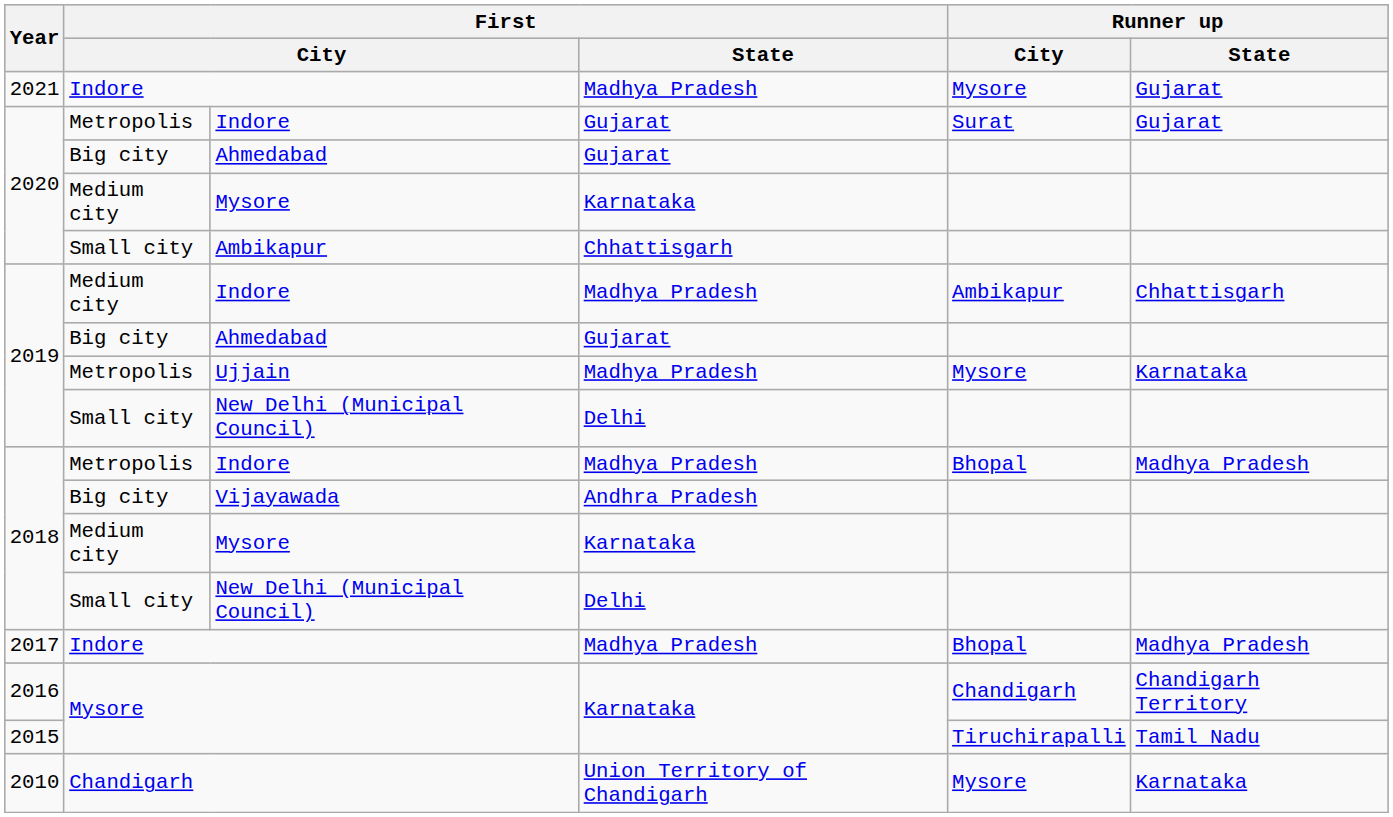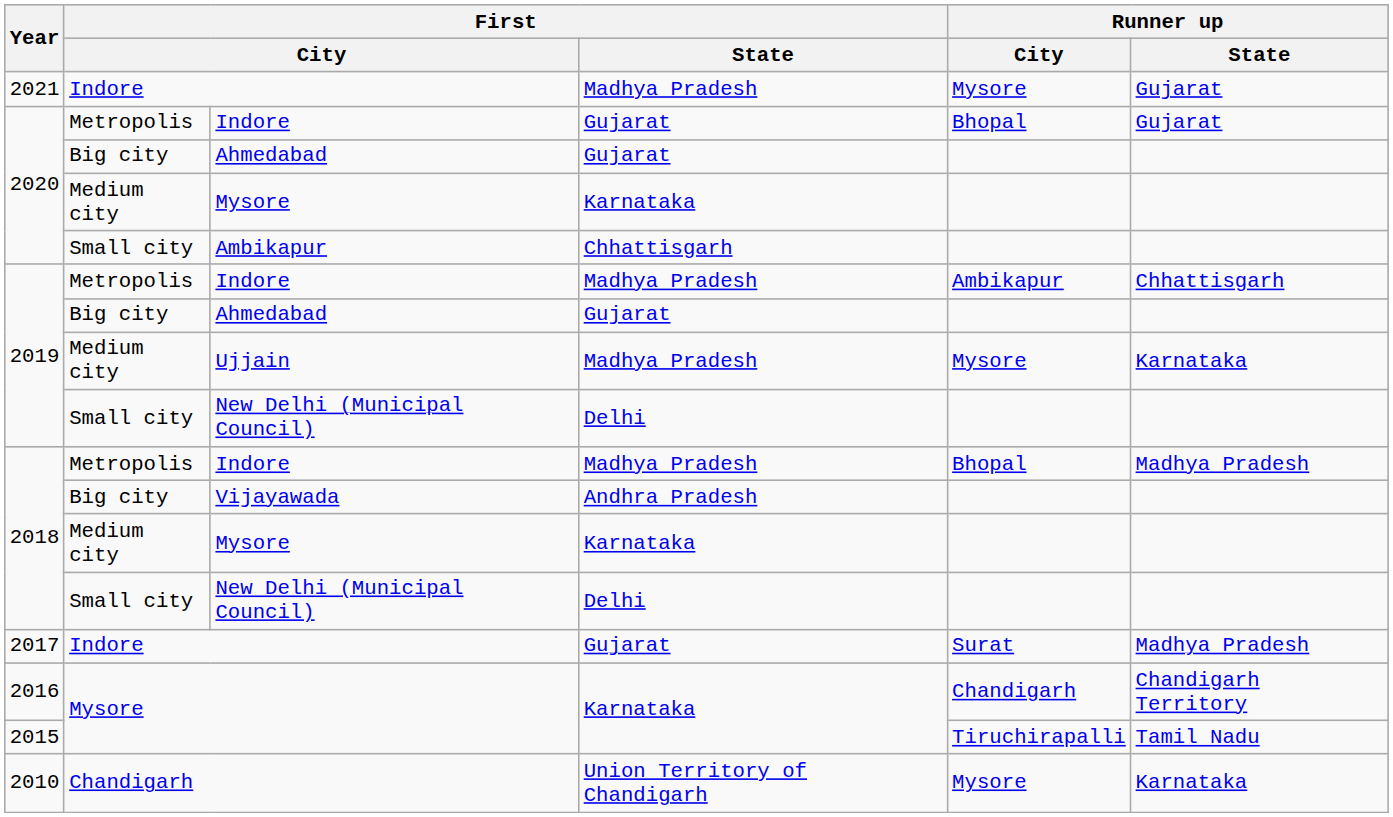 <table class="wikitable sortable">
 <tr>
 <th rowspan="2">Year</th>
 <th colspan="3">First</th>
 <th colspan="2">Runner up</th>
 </tr>
 <tr>
 <th colspan="2">City</th>
 <th>State</th>
 <th>City</th>
 <th>State</th>
 </tr>
 <tr>
 <td>2021</td>
 <td colspan="2"><a href='#'>Indore</a></td>
 <td><a href='#'>Madhya Pradesh</a></td>
 <td><a href='#'>Mysore</a></td>
 <td><a href='#'>Gujarat</a></td>
 </tr>
 <tr>
 <td rowspan="4">2020</td>
 <td>Metropolis</td>
 <td><a href='#'>Indore</a></td>
 <td><a href='#'>Gujarat</a></td>
-<td><a href='#'>Surat</a></td>
+<td><a href='#'>Bhopal</a></td>
 <td><a href='#'>Gujarat</a></td>
 </tr>
 <tr>
 <td>Big city</td>
 <td><a href='#'>Ahmedabad</a></td>
 <td><a href='#'>Gujarat</a></td>
 <td></td>
 <td></td>
 </tr>
 <tr>
 <td>Medium city</td>
 <td><a href='#'>Mysore</a></td>
 <td><a href='#'>Karnataka</a></td>
 <td></td>
 <td></td>
 </tr>
 <tr>
 <td>Small city</td>
 <td><a href='#'>Ambikapur</a></td>
 <td><a href='#'>Chhattisgarh</a></td>
 <td></td>
 <td></td>
 </tr>
 <tr>
 <td rowspan="4">2019</td>
-<td>Medium city</td>
+<td>Metropolis</td>
 <td><a href='#'>Indore</a></td>
 <td><a href='#'>Madhya Pradesh</a></td>
 <td><a href='#'>Ambikapur</a></td>
 <td><a href='#'>Chhattisgarh</a></td>
 </tr>
 <tr>
 <td>Big city</td>
 <td><a href='#'>Ahmedabad</a></td>
 <td><a href='#'>Gujarat</a></td>
 <td></td>
 <td></td>
 </tr>
 <tr>
-<td>Metropolis</td>
+<td>Medium city</td>
 <td><a href='#'>Ujjain</a></td>
 <td><a href='#'>Madhya Pradesh</a></td>
 <td><a href='#'>Mysore</a></td>
 <td><a href='#'>Karnataka</a></td>
 </tr>
 <tr>
 <td>Small city</td>
 <td><a href='#'>New Delhi (Municipal Council)</a></td>
 <td><a href='#'>Delhi</a></td>
 <td></td>
 <td></td>
 </tr>
 <tr>
 <td rowspan="4">2018</td>
 <td>Metropolis</td>
 <td><a href='#'>Indore</a></td>
 <td><a href='#'>Madhya Pradesh</a></td>
 <td><a href='#'>Bhopal</a></td>
 <td><a href='#'>Madhya Pradesh</a></td>
 </tr>
 <tr>
 <td>Big city</td>
 <td><a href='#'>Vijayawada</a></td>
 <td><a href='#'>Andhra Pradesh</a></td>
 <td></td>
 <td></td>
 </tr>
 <tr>
 <td>Medium city</td>
 <td><a href='#'>Mysore</a></td>
 <td><a href='#'>Karnataka</a></td>
 <td></td>
 <td></td>
 </tr>
 <tr>
 <td>Small city</td>
 <td><a href='#'>New Delhi (Municipal Council)</a></td>
 <td><a href='#'>Delhi</a></td>
 <td></td>
 <td></td>
 </tr>
 <tr>
 <td>2017</td>
 <td colspan="2"><a href='#'>Indore</a></td>
-<td><a href='#'>Madhya Pradesh</a></td>
-<td><a href='#'>Bhopal</a></td>
+<td><a href='#'>Gujarat</a></td>
+<td><a href='#'>Surat</a></td>
 <td><a href='#'>Madhya Pradesh</a></td>
 </tr>
 <tr>
 <td>2016</td>
 <td colspan="2" rowspan="2"><a href='#'>Mysore</a></td>
 <td rowspan="2"><a href='#'>Karnataka</a></td>
 <td><a href='#'>Chandigarh</a></td>
 <td><a href='#'>Chandigarh Territory</a></td>
 </tr>
 <tr>
 <td>2015</td>
 <td><a href='#'>Tiruchirapalli</a></td>
 <td><a href='#'>Tamil Nadu</a></td>
 </tr>
 <tr>
 <td>2010</td>
 <td colspan="2"><a href='#'>Chandigarh</a></td>
 <td><a href='#'>Union Territory of Chandigarh</a></td>
 <td><a href='#'>Mysore</a></td>
 <td><a href='#'>Karnataka</a></td>
 </tr>
 </table>
